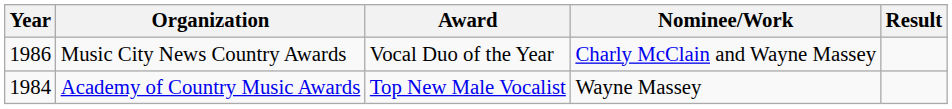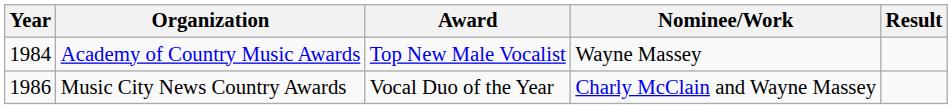 <table class="wikitable">
 <tr>
 <th>Year</th>
 <th>Organization</th>
 <th>Award</th>
 <th>Nominee/Work</th>
 <th>Result</th>
 </tr>
 <tr>
+<td>1984</td>
+<td><a href='#'>Academy of Country Music Awards</a></td>
+<td><a href='#'>Top New Male Vocalist</a></td>
+<td>Wayne Massey</td>
+<td></td>
+</tr>
+<tr>
 <td>1986</td>
 <td>Music City News Country Awards</td>
 <td>Vocal Duo of the Year</td>
 <td><a href='#'>Charly McClain</a> and Wayne Massey</td>
 <td></td>
 </tr>
-<tr>
-<td>1984</td>
-<td><a href='#'>Academy of Country Music Awards</a></td>
-<td><a href='#'>Top New Male Vocalist</a></td>
-<td>Wayne Massey</td>
-<td></td>
-</tr>
 </table>
